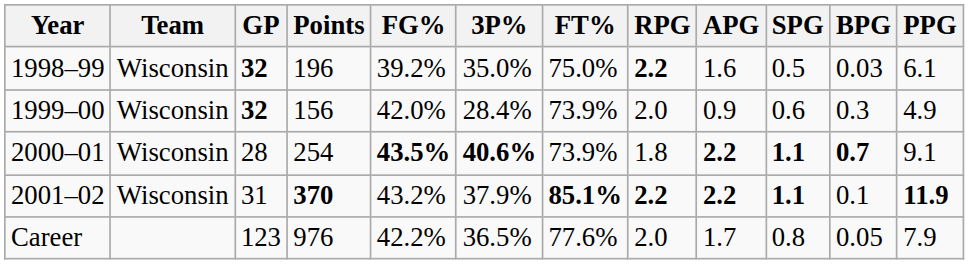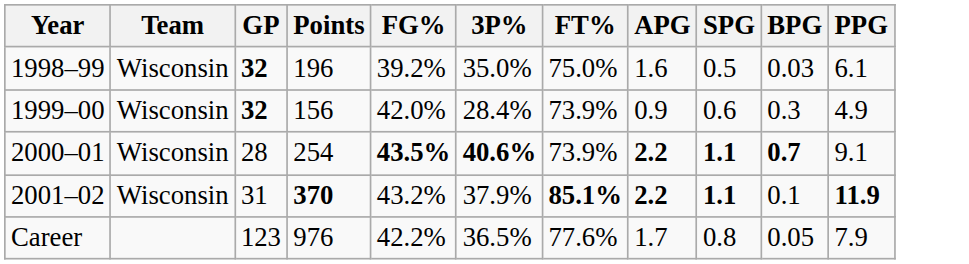 <table class="wikitable">
 <tr>
 <th>Year</th>
 <th>Team</th>
 <th>GP</th>
 <th>Points</th>
 <th>FG%</th>
 <th>3P%</th>
 <th>FT%</th>
-<th>RPG</th>
 <th>APG</th>
 <th>SPG</th>
 <th>BPG</th>
 <th>PPG</th>
 </tr>
 <tr>
 <td>1998–99</td>
 <td>Wisconsin</td>
 <td><strong>32</strong></td>
 <td>196</td>
 <td>39.2%</td>
 <td>35.0%</td>
 <td>75.0%</td>
-<td><strong>2.2</strong></td>
 <td>1.6</td>
 <td>0.5</td>
 <td>0.03</td>
 <td>6.1</td>
 </tr>
 <tr>
 <td>1999–00</td>
 <td>Wisconsin</td>
 <td><strong>32</strong></td>
 <td>156</td>
 <td>42.0%</td>
 <td>28.4%</td>
 <td>73.9%</td>
-<td>2.0</td>
 <td>0.9</td>
 <td>0.6</td>
 <td>0.3</td>
 <td>4.9</td>
 </tr>
 <tr>
 <td>2000–01</td>
 <td>Wisconsin</td>
 <td>28</td>
 <td>254</td>
 <td><strong>43.5%</strong></td>
 <td><strong>40.6%</strong></td>
 <td>73.9%</td>
-<td>1.8</td>
 <td><strong>2.2</strong></td>
 <td><strong>1.1</strong></td>
 <td><strong>0.7</strong></td>
 <td>9.1</td>
 </tr>
 <tr>
 <td>2001–02</td>
 <td>Wisconsin</td>
 <td>31</td>
 <td><strong>370</strong></td>
 <td>43.2%</td>
 <td>37.9%</td>
 <td><strong>85.1%</strong></td>
 <td><strong>2.2</strong></td>
-<td><strong>2.2</strong></td>
 <td><strong>1.1</strong></td>
 <td>0.1</td>
 <td><strong>11.9</strong></td>
 </tr>
 <tr>
 <td>Career</td>
 <td></td>
 <td>123</td>
 <td>976</td>
 <td>42.2%</td>
 <td>36.5%</td>
 <td>77.6%</td>
-<td>2.0</td>
 <td>1.7</td>
 <td>0.8</td>
 <td>0.05</td>
 <td>7.9</td>
 </tr>
 </table>
